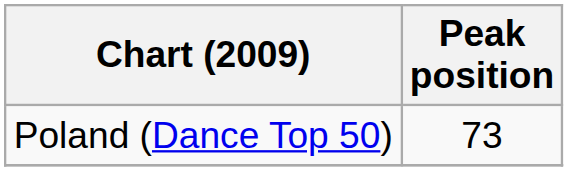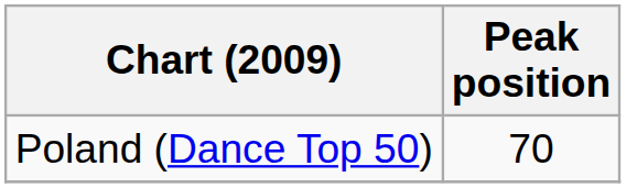 <table class="wikitable">
 <tr>
 <th>Chart (2009)</th>
 <th>Peak <br>position</th>
 </tr>
 <tr>
 <td>Poland (<a href='#'>Dance Top 50</a>)</td>
-<td style="text-align:center;">73</td>
+<td style="text-align:center;">70</td>
 </tr>
 <tr>
 </tr>
 <tr>
 </tr>
 <tr>
 </tr>
 <tr>
 </tr>
 </table>
